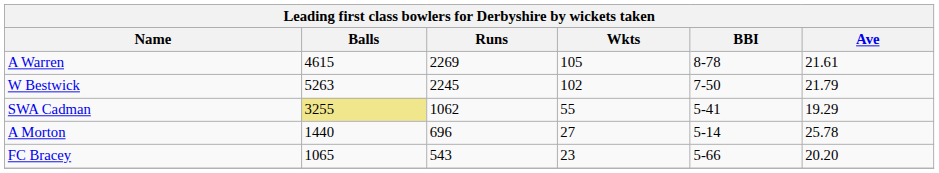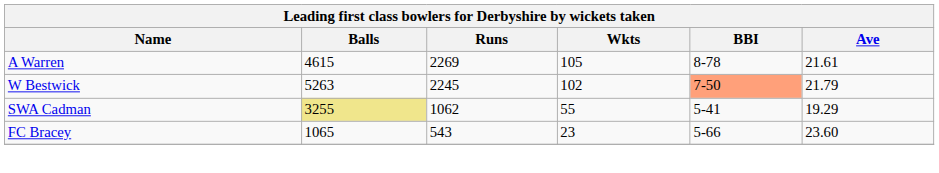 <table class="wikitable" width="80%">
 <tr bgcolor="#efefef">
 <th colspan=6>Leading first class bowlers for Derbyshire by  wickets taken</th>
 </tr>
 <tr bgcolor="#efefef">
 <th>Name</th>
 <th>Balls</th>
 <th>Runs</th>
 <th>Wkts</th>
 <th>BBI</th>
 <th><a href='#'>Ave</a></th>
 </tr>
 <tr>
 <td><a href='#'>A Warren</a></td>
 <td>4615</td>
 <td>2269</td>
 <td>105</td>
 <td>8-78</td>
 <td>21.61</td>
 </tr>
 <tr>
 <td><a href='#'>W Bestwick</a></td>
 <td>5263</td>
 <td>2245</td>
 <td>102</td>
-<td>7-50</td>
+<td style="background: lightsalmon;">7-50</td>
 <td>21.79</td>
 </tr>
 <tr>
 <td><a href='#'>SWA Cadman</a></td>
 <td style="background: khaki;">3255</td>
 <td>1062</td>
 <td>55</td>
 <td>5-41</td>
 <td>19.29</td>
 </tr>
 <tr>
-<td><a href='#'>A Morton</a></td>
-<td>1440</td>
-<td>696</td>
-<td>27</td>
-<td>5-14</td>
-<td>25.78</td>
-</tr>
-<tr>
 <td><a href='#'>FC Bracey</a></td>
 <td>1065</td>
 <td>543</td>
 <td>23</td>
 <td>5-66</td>
-<td>20.20</td>
+<td>23.60</td>
 </tr>
 <tr>
 </tr>
 </table>
